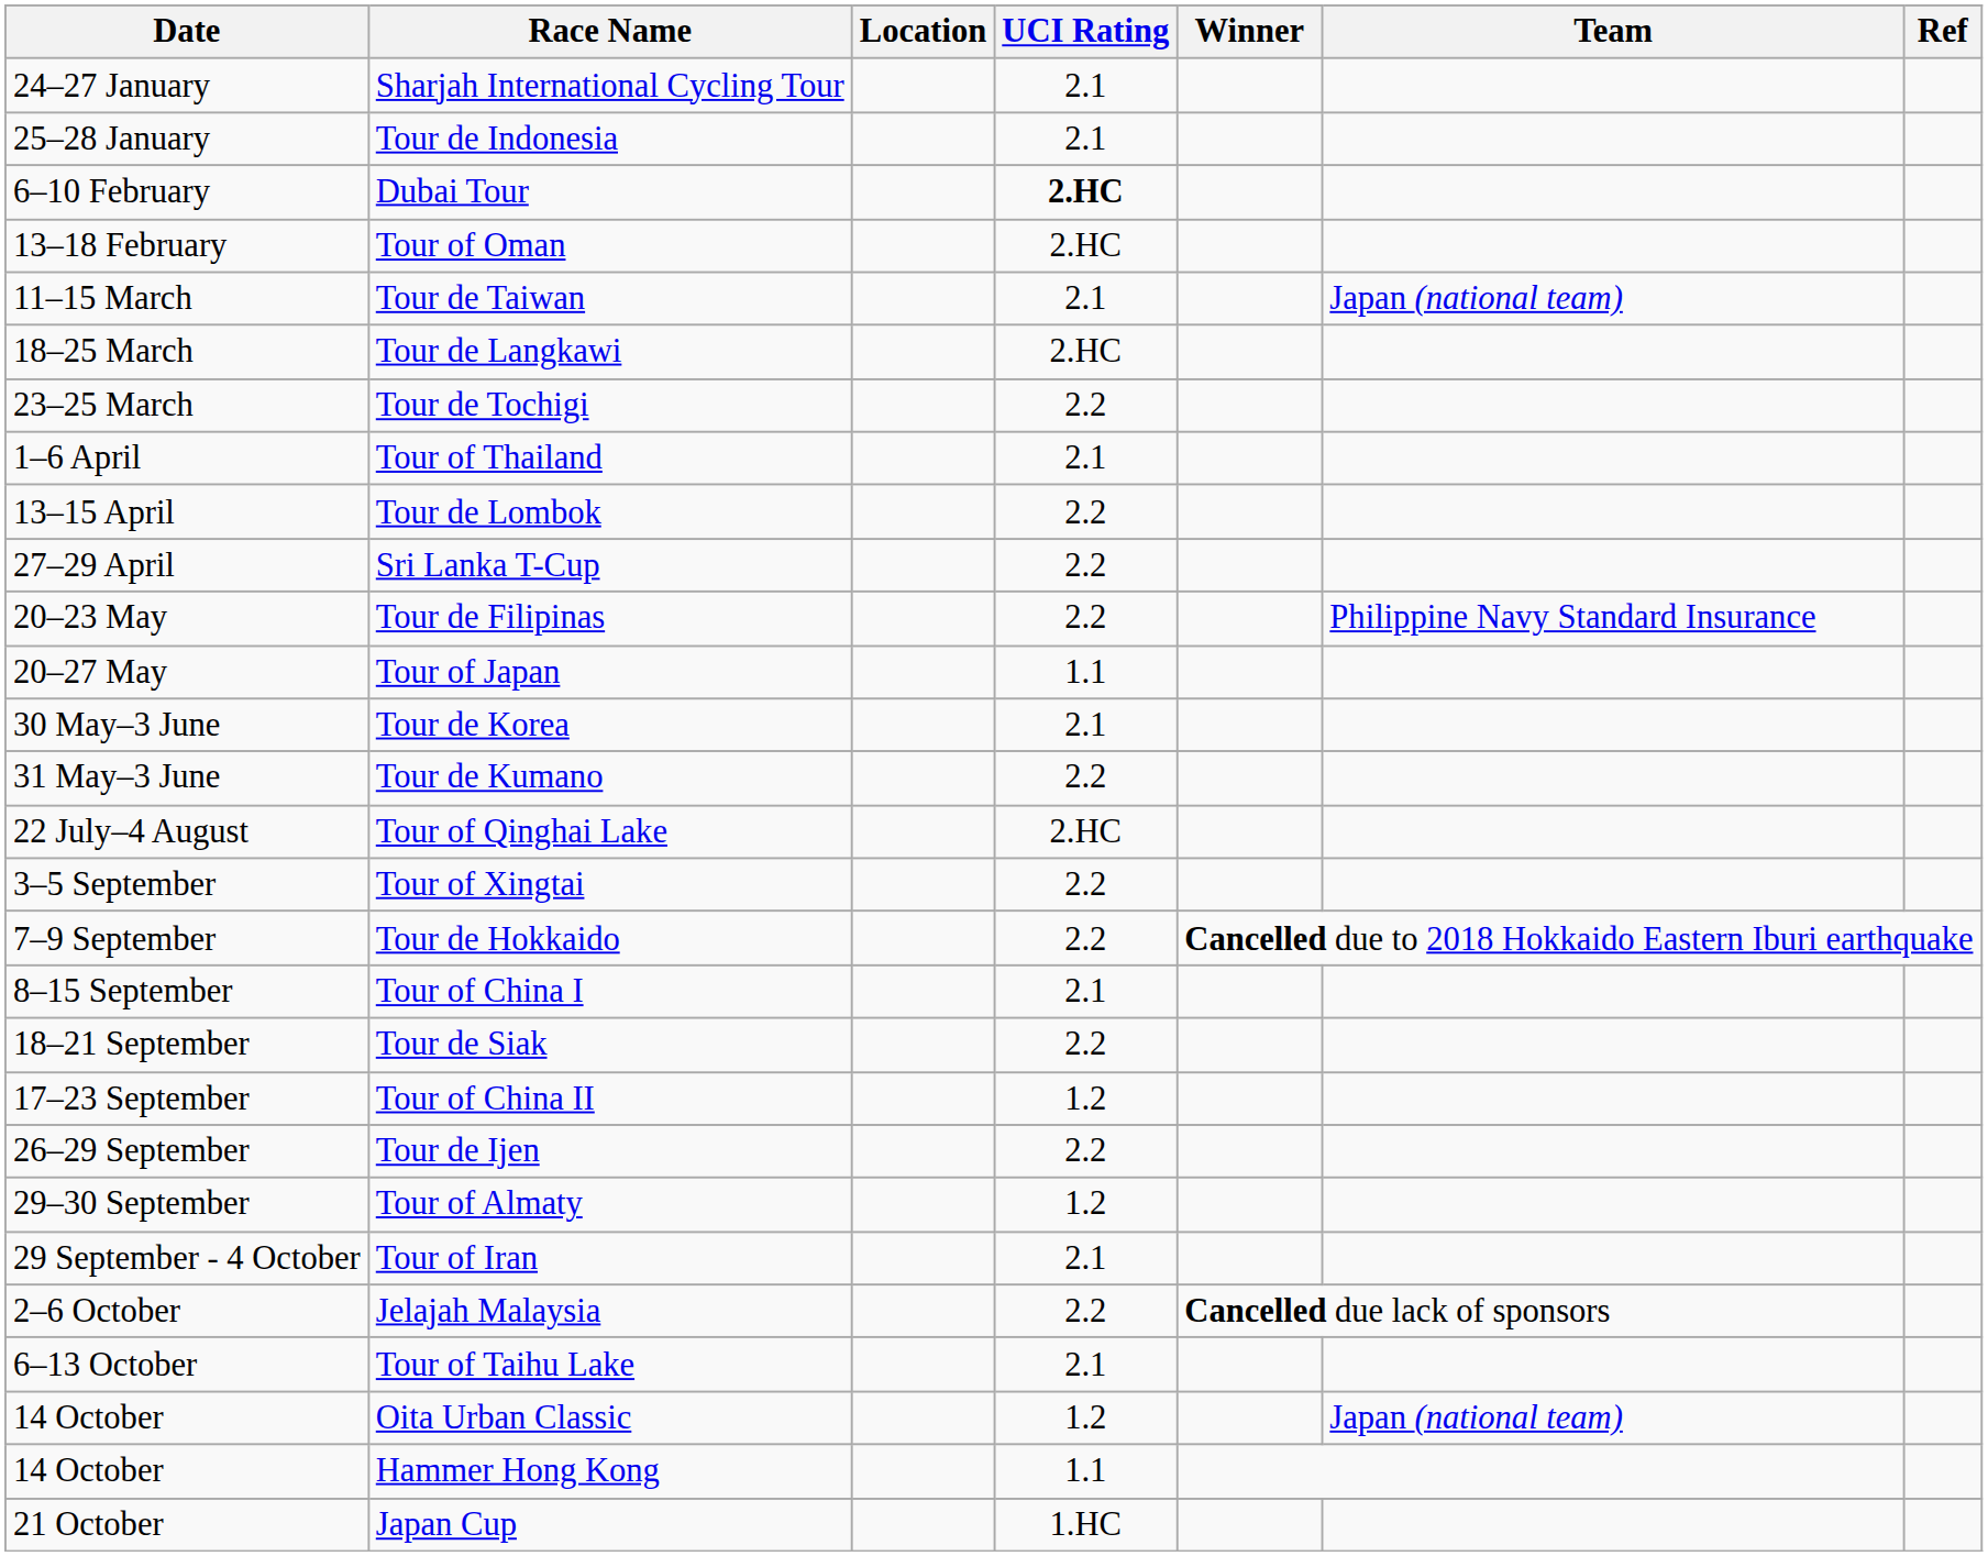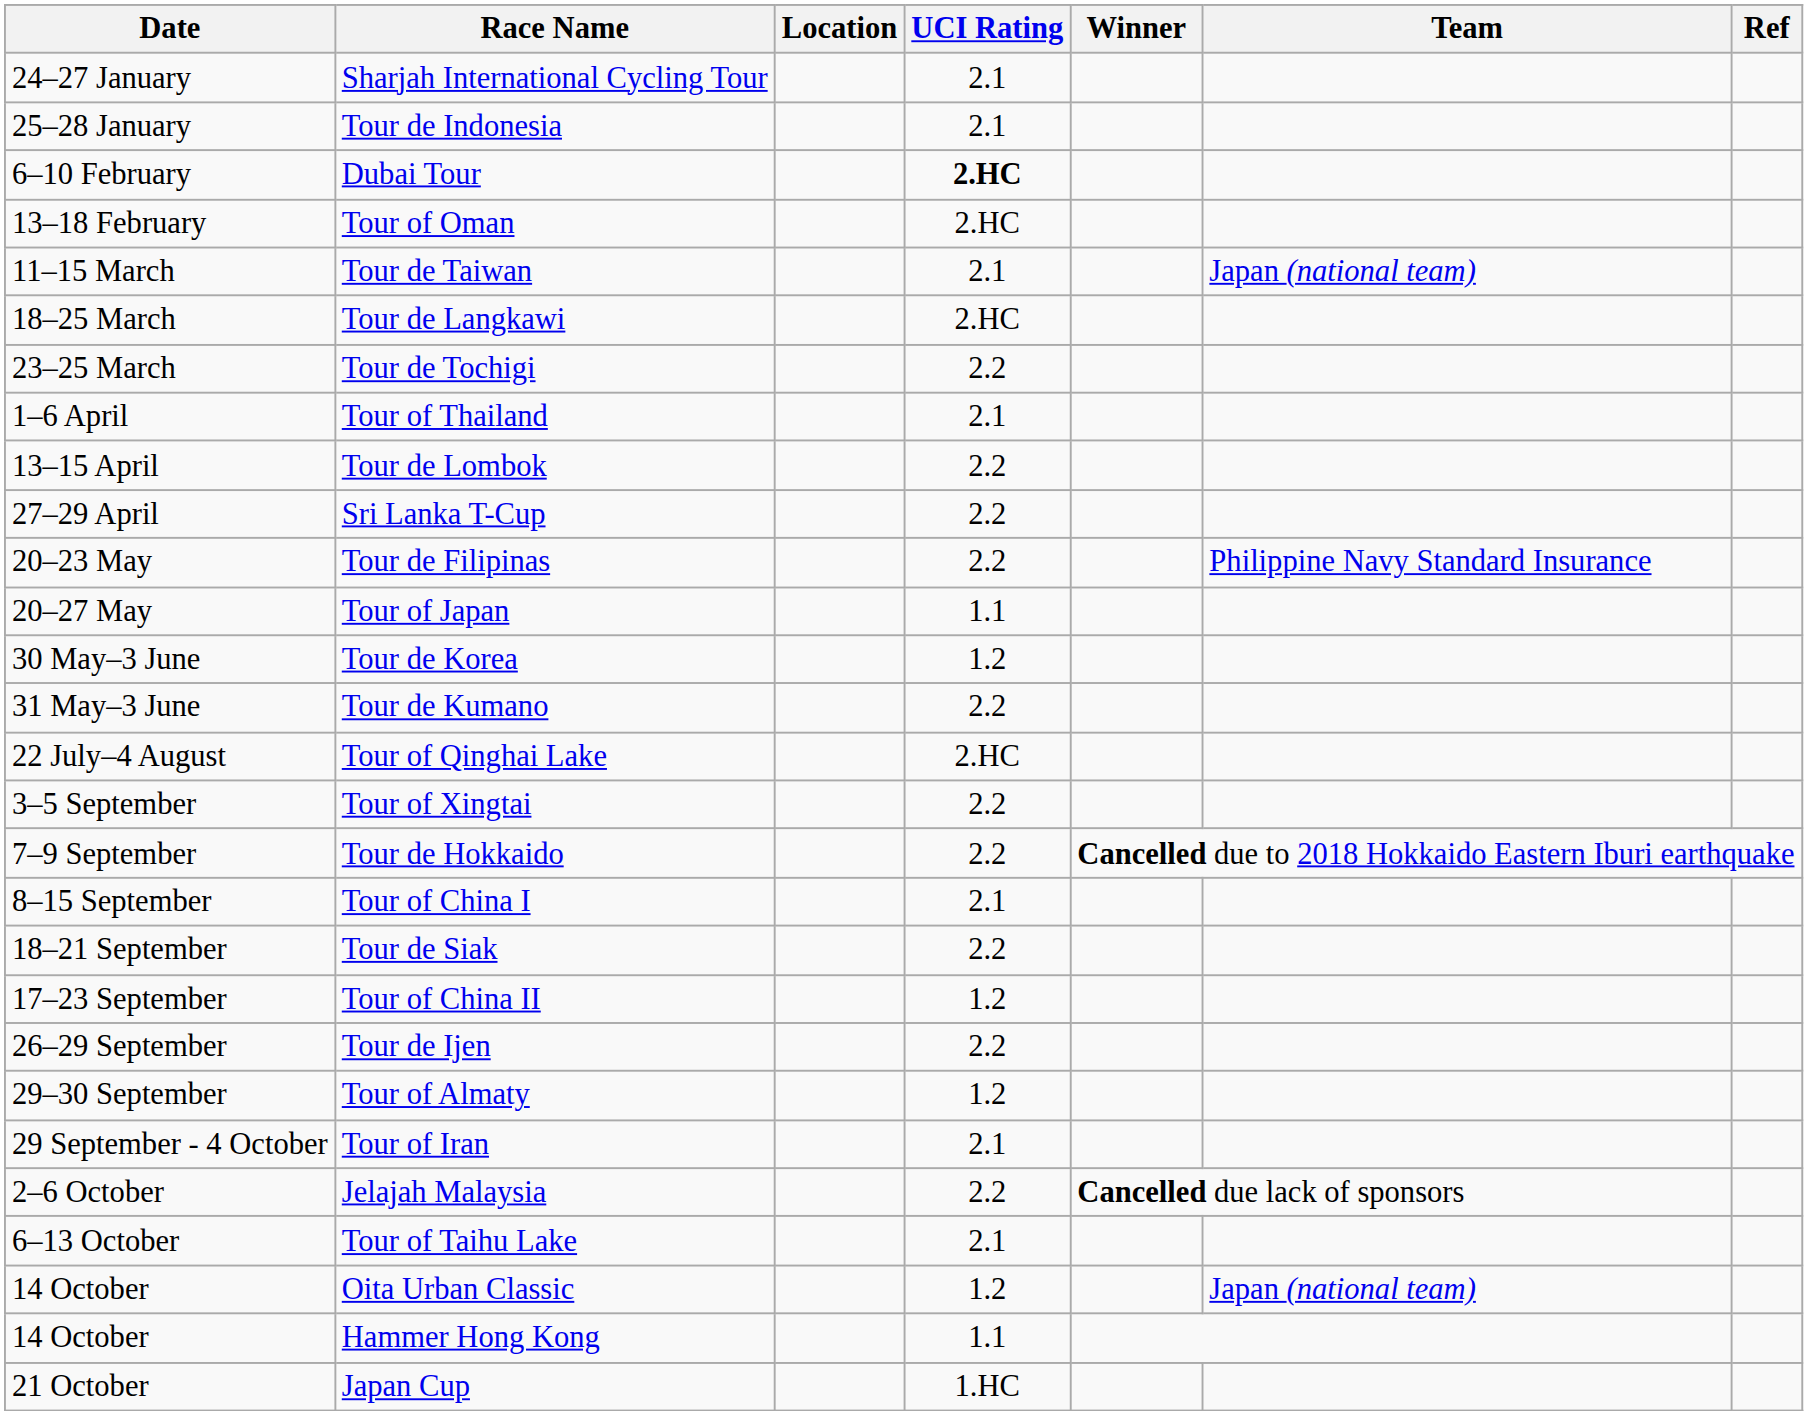 <table class="wikitable sortable">
 <tr>
 <th>Date</th>
 <th>Race Name</th>
 <th>Location</th>
 <th><a href='#'>UCI Rating</a></th>
 <th>Winner</th>
 <th>Team</th>
 <th>Ref</th>
 </tr>
 <tr>
 <td>24–27 January</td>
 <td><a href='#'>Sharjah International Cycling Tour</a></td>
 <td></td>
 <td align=center>2.1</td>
 <td></td>
 <td></td>
 <td align=center></td>
 </tr>
 <tr>
 <td>25–28 January</td>
 <td><a href='#'>Tour de Indonesia</a></td>
 <td></td>
 <td align=center>2.1</td>
 <td></td>
 <td></td>
 <td align=center></td>
 </tr>
 <tr>
 <td>6–10 February</td>
 <td><a href='#'>Dubai Tour</a></td>
 <td></td>
 <td align=center><strong>2.HC</strong></td>
 <td></td>
 <td></td>
 <td align=center></td>
 </tr>
 <tr>
 <td>13–18 February</td>
 <td><a href='#'>Tour of Oman</a></td>
 <td></td>
 <td align=center>2.HC</td>
 <td></td>
 <td></td>
 <td align=center></td>
 </tr>
 <tr>
 <td>11–15 March</td>
 <td><a href='#'>Tour de Taiwan</a></td>
 <td></td>
 <td align=center>2.1</td>
 <td></td>
 <td><a href='#'>Japan <em>(national team)</em></a></td>
 <td align=center></td>
 </tr>
 <tr>
 <td>18–25 March</td>
 <td><a href='#'>Tour de Langkawi</a></td>
 <td></td>
 <td align=center>2.HC</td>
 <td></td>
 <td></td>
 <td align=center></td>
 </tr>
 <tr>
 <td>23–25 March</td>
 <td><a href='#'>Tour de Tochigi</a></td>
 <td></td>
 <td align=center>2.2</td>
 <td></td>
 <td></td>
 <td align=center></td>
 </tr>
 <tr>
 <td>1–6 April</td>
 <td><a href='#'>Tour of Thailand</a></td>
 <td></td>
 <td align=center>2.1</td>
 <td></td>
 <td></td>
 <td></td>
 </tr>
 <tr>
 <td>13–15 April</td>
 <td><a href='#'>Tour de Lombok</a></td>
 <td></td>
 <td align=center>2.2</td>
 <td></td>
 <td></td>
 <td align=center></td>
 </tr>
 <tr>
 <td>27–29 April</td>
 <td><a href='#'>Sri Lanka T-Cup</a></td>
 <td></td>
 <td align=center>2.2</td>
 <td></td>
 <td></td>
 <td align=center></td>
 </tr>
 <tr>
 <td>20–23 May</td>
 <td><a href='#'>Tour de Filipinas</a></td>
 <td></td>
 <td align=center>2.2</td>
 <td></td>
 <td><a href='#'>Philippine Navy Standard Insurance</a></td>
 <td></td>
 </tr>
 <tr>
 <td>20–27 May</td>
 <td><a href='#'>Tour of Japan</a></td>
 <td></td>
 <td align=center>1.1</td>
 <td></td>
 <td></td>
 <td></td>
 </tr>
 <tr>
 <td>30 May–3 June</td>
 <td><a href='#'>Tour de Korea</a></td>
 <td></td>
-<td align=center>2.1</td>
+<td align=center>1.2</td>
 <td></td>
 <td></td>
 <td></td>
 </tr>
 <tr>
 <td>31 May–3 June</td>
 <td><a href='#'>Tour de Kumano</a></td>
 <td></td>
 <td align=center>2.2</td>
 <td></td>
 <td></td>
 <td></td>
 </tr>
 <tr>
 <td>22 July–4 August</td>
 <td><a href='#'>Tour of Qinghai Lake</a></td>
 <td></td>
 <td align=center>2.HC</td>
 <td></td>
 <td></td>
 <td></td>
 </tr>
 <tr>
 <td>3–5 September</td>
 <td><a href='#'>Tour of Xingtai</a></td>
 <td></td>
 <td align=center>2.2</td>
 <td></td>
 <td></td>
 <td></td>
 </tr>
 <tr>
 <td>7–9 September</td>
 <td><a href='#'>Tour de Hokkaido</a></td>
 <td></td>
 <td align=center>2.2</td>
 <td colspan=3><strong>Cancelled</strong> due to <a href='#'>2018 Hokkaido Eastern Iburi earthquake</a></td>
 </tr>
 <tr>
 <td>8–15 September</td>
 <td><a href='#'>Tour of China I</a></td>
 <td></td>
 <td align=center>2.1</td>
 <td></td>
 <td></td>
 <td></td>
 </tr>
 <tr>
 <td>18–21 September</td>
 <td><a href='#'>Tour de Siak</a></td>
 <td></td>
 <td align=center>2.2</td>
 <td></td>
 <td></td>
 <td></td>
 </tr>
 <tr>
 <td>17–23 September</td>
 <td><a href='#'>Tour of China II</a></td>
 <td></td>
 <td align=center>1.2</td>
 <td></td>
 <td></td>
 <td></td>
 </tr>
 <tr>
 <td>26–29 September</td>
 <td><a href='#'>Tour de Ijen</a></td>
 <td></td>
 <td align=center>2.2</td>
 <td></td>
 <td></td>
 <td></td>
 </tr>
 <tr>
 <td>29–30 September</td>
 <td><a href='#'>Tour of Almaty</a></td>
 <td></td>
 <td align=center>1.2</td>
 <td></td>
 <td></td>
 <td></td>
 </tr>
 <tr>
 <td>29 September - 4 October</td>
 <td><a href='#'>Tour of Iran</a></td>
 <td></td>
 <td align=center>2.1</td>
 <td></td>
 <td></td>
 <td></td>
 </tr>
 <tr>
 <td>2–6 October</td>
 <td><a href='#'>Jelajah Malaysia</a></td>
 <td></td>
 <td align=center>2.2</td>
 <td colspan=2><strong>Cancelled</strong> due lack of sponsors</td>
 <td align=center></td>
 </tr>
 <tr>
 <td>6–13 October</td>
 <td><a href='#'>Tour of Taihu Lake</a></td>
 <td></td>
 <td align=center>2.1</td>
 <td></td>
 <td></td>
 <td></td>
 </tr>
 <tr>
 <td>14 October</td>
 <td><a href='#'>Oita Urban Classic</a></td>
 <td></td>
 <td align=center>1.2</td>
 <td></td>
 <td><a href='#'>Japan <em>(national team)</em></a></td>
 <td></td>
 </tr>
 <tr>
 <td>14 October</td>
 <td><a href='#'>Hammer Hong Kong</a></td>
 <td></td>
 <td align=center>1.1</td>
 <td colspan=2> </td>
 <td align=center></td>
 </tr>
 <tr>
 <td>21 October</td>
 <td><a href='#'>Japan Cup</a></td>
 <td></td>
 <td align=center>1.HC</td>
 <td></td>
 <td></td>
 <td></td>
 </tr>
 <tr>
 </tr>
 </table>
